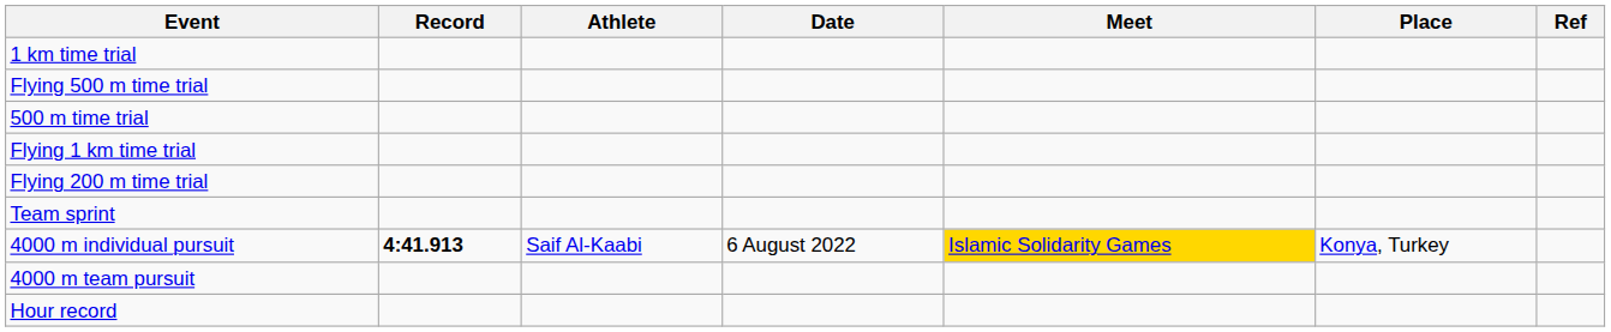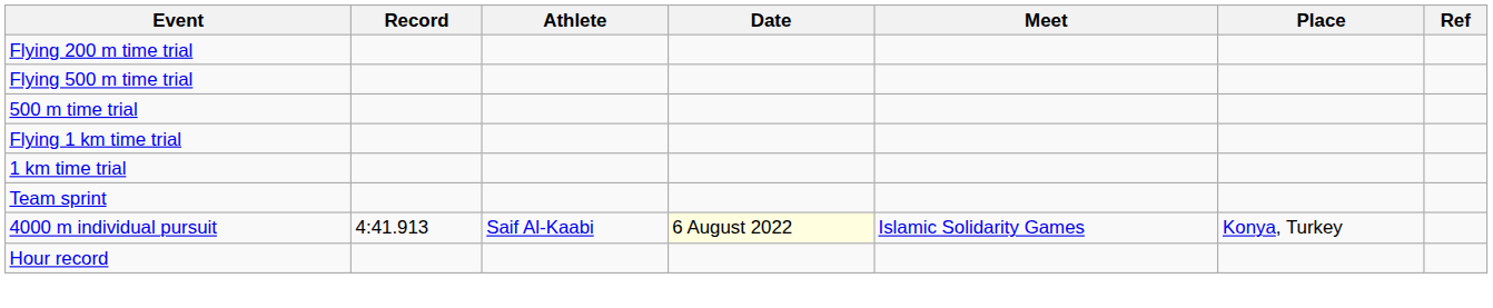 <table class="wikitable" style="font-size:95%; width: 95%;">
 <tr>
 <th>Event</th>
 <th>Record</th>
 <th>Athlete</th>
 <th>Date</th>
 <th>Meet</th>
 <th>Place</th>
 <th>Ref</th>
 </tr>
 <tr>
-<td><a href='#'>1 km time trial</a></td>
+<td><a href='#'>Flying 200 m time trial</a></td>
 <td></td>
 <td></td>
 <td></td>
 <td></td>
 <td></td>
 <td></td>
 </tr>
 <tr>
 <td><a href='#'>Flying 500 m time trial</a></td>
 <td></td>
 <td></td>
 <td></td>
 <td></td>
 <td></td>
 <td></td>
 </tr>
 <tr>
 <td><a href='#'>500 m time trial</a></td>
 <td></td>
 <td></td>
 <td></td>
 <td></td>
 <td></td>
 <td></td>
 </tr>
 <tr>
 <td><a href='#'>Flying 1 km time trial</a></td>
 <td></td>
 <td></td>
 <td></td>
 <td></td>
 <td></td>
 <td></td>
 </tr>
 <tr>
-<td><a href='#'>Flying 200 m time trial</a></td>
+<td><a href='#'>1 km time trial</a></td>
 <td></td>
 <td></td>
 <td></td>
 <td></td>
 <td></td>
 <td></td>
 </tr>
 <tr>
 <td><a href='#'>Team sprint</a></td>
 <td></td>
 <td></td>
 <td></td>
 <td></td>
 <td></td>
 <td></td>
 </tr>
 <tr>
 <td><a href='#'>4000 m individual pursuit</a></td>
-<td><strong>4:41.913</strong></td>
+<td>4:41.913</td>
 <td><a href='#'>Saif Al-Kaabi</a></td>
-<td>6 August 2022</td>
-<td style="background: gold;"><a href='#'>Islamic Solidarity Games</a></td>
+<td style="background: lightyellow;">6 August 2022</td>
+<td><a href='#'>Islamic Solidarity Games</a></td>
 <td><a href='#'>Konya</a>, Turkey</td>
-<td></td>
-</tr>
-<tr>
-<td><a href='#'>4000 m team pursuit</a></td>
-<td></td>
-<td></td>
-<td></td>
-<td></td>
-<td></td>
 <td></td>
 </tr>
 <tr>
 <td><a href='#'>Hour record</a></td>
 <td></td>
 <td></td>
 <td></td>
 <td></td>
 <td></td>
 <td></td>
 </tr>
 </table>
